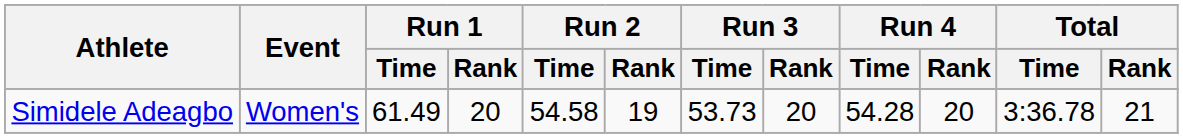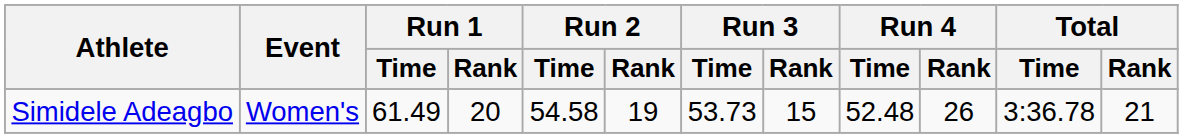 <table class="wikitable" style="font-size:90%">
 <tr>
 <th rowspan="2">Athlete</th>
 <th rowspan="2">Event</th>
 <th colspan="2">Run 1</th>
 <th colspan="2">Run 2</th>
 <th colspan="2">Run 3</th>
 <th colspan="2">Run 4</th>
 <th colspan="2">Total</th>
 </tr>
 <tr style="font-size:95%">
 <th>Time</th>
 <th>Rank</th>
 <th>Time</th>
 <th>Rank</th>
 <th>Time</th>
 <th>Rank</th>
 <th>Time</th>
 <th>Rank</th>
 <th>Time</th>
 <th>Rank</th>
 </tr>
 <tr align=center>
 <td align=left><a href='#'>Simidele Adeagbo</a></td>
 <td align=left><a href='#'>Women's</a></td>
 <td>61.49</td>
 <td>20</td>
 <td>54.58</td>
 <td>19</td>
 <td>53.73</td>
-<td>20</td>
-<td>54.28</td>
-<td>20</td>
+<td>15</td>
+<td>52.48</td>
+<td>26</td>
 <td>3:36.78</td>
 <td>21</td>
 </tr>
 </table>
